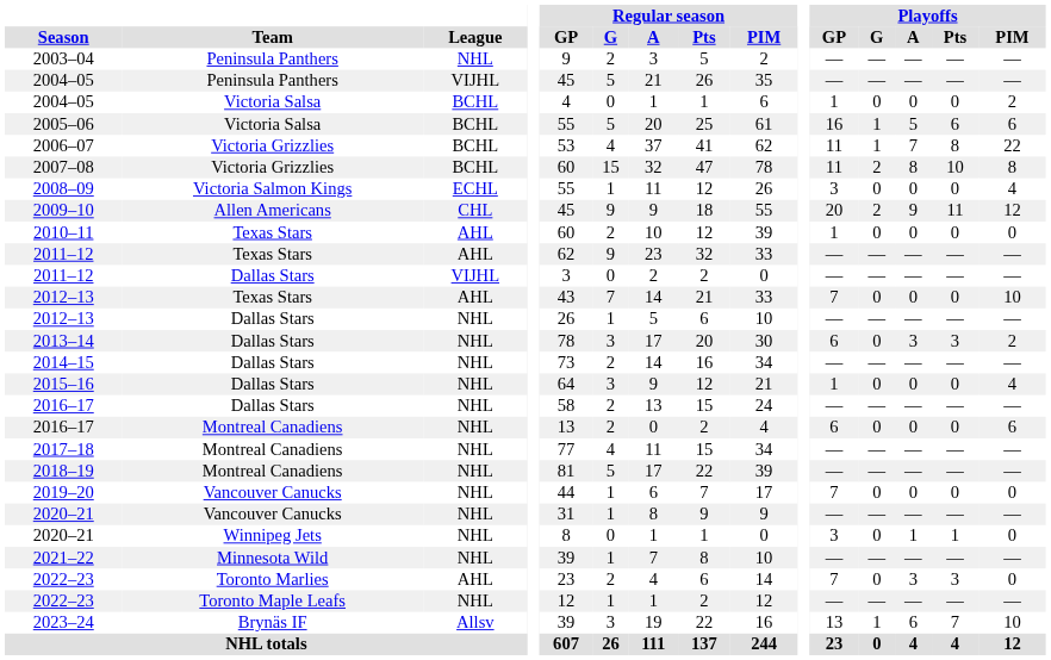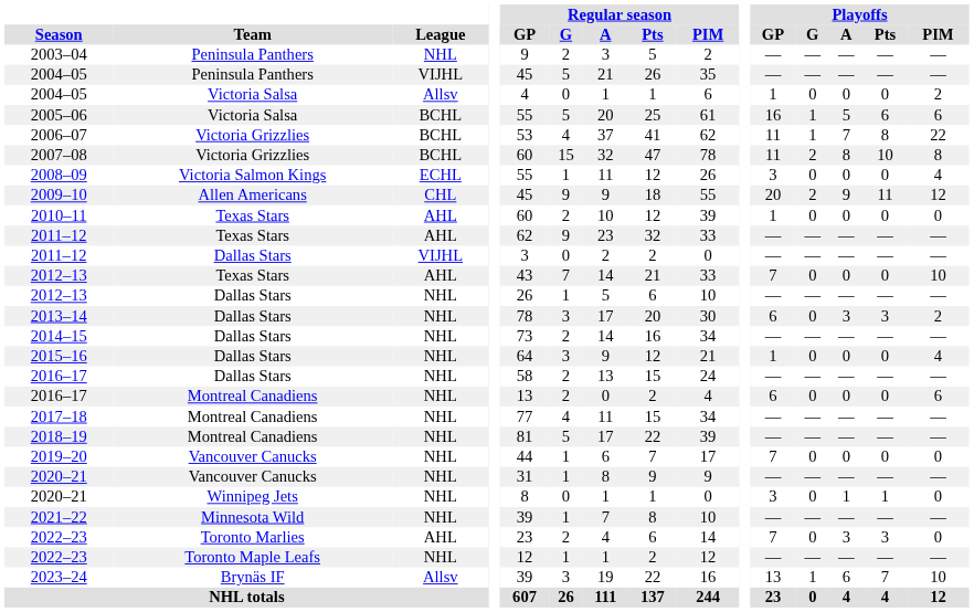 <table border="0" cellpadding="1" cellspacing="0" style="text-align:center; width:60em;">
 <tr bgcolor="#e0e0e0">
 <th colspan="3" bgcolor="#ffffff"> </th>
 <th rowspan="100" bgcolor="#ffffff"> </th>
 <th colspan="5"><a href='#'>Regular season</a></th>
 <th rowspan="100" bgcolor="#ffffff"> </th>
 <th colspan="5"><a href='#'>Playoffs</a></th>
 </tr>
 <tr bgcolor="#e0e0e0">
 <th><a href='#'>Season</a></th>
 <th>Team</th>
 <th>League</th>
 <th>GP</th>
 <th><a href='#'>G</a></th>
 <th><a href='#'>A</a></th>
 <th><a href='#'>Pts</a></th>
 <th><a href='#'>PIM</a></th>
 <th>GP</th>
 <th>G</th>
 <th>A</th>
 <th>Pts</th>
 <th>PIM</th>
 </tr>
 <tr>
 <td>2003–04</td>
 <td><a href='#'>Peninsula Panthers</a></td>
 <td><a href='#'>NHL</a></td>
 <td>9</td>
 <td>2</td>
 <td>3</td>
 <td>5</td>
 <td>2</td>
 <td>—</td>
 <td>—</td>
 <td>—</td>
 <td>—</td>
 <td>—</td>
 </tr>
 <tr bgcolor="#f0f0f0">
 <td>2004–05</td>
 <td>Peninsula Panthers</td>
 <td>VIJHL</td>
 <td>45</td>
 <td>5</td>
 <td>21</td>
 <td>26</td>
 <td>35</td>
 <td>—</td>
 <td>—</td>
 <td>—</td>
 <td>—</td>
 <td>—</td>
 </tr>
 <tr>
 <td>2004–05</td>
 <td><a href='#'>Victoria Salsa</a></td>
-<td><a href='#'>BCHL</a></td>
+<td><a href='#'>Allsv</a></td>
 <td>4</td>
 <td>0</td>
 <td>1</td>
 <td>1</td>
 <td>6</td>
 <td>1</td>
 <td>0</td>
 <td>0</td>
 <td>0</td>
 <td>2</td>
 </tr>
 <tr bgcolor="#f0f0f0">
 <td>2005–06</td>
 <td>Victoria Salsa</td>
 <td>BCHL</td>
 <td>55</td>
 <td>5</td>
 <td>20</td>
 <td>25</td>
 <td>61</td>
 <td>16</td>
 <td>1</td>
 <td>5</td>
 <td>6</td>
 <td>6</td>
 </tr>
 <tr>
 <td>2006–07</td>
 <td><a href='#'>Victoria Grizzlies</a></td>
 <td>BCHL</td>
 <td>53</td>
 <td>4</td>
 <td>37</td>
 <td>41</td>
 <td>62</td>
 <td>11</td>
 <td>1</td>
 <td>7</td>
 <td>8</td>
 <td>22</td>
 </tr>
 <tr bgcolor="#f0f0f0">
 <td>2007–08</td>
 <td>Victoria Grizzlies</td>
 <td>BCHL</td>
 <td>60</td>
 <td>15</td>
 <td>32</td>
 <td>47</td>
 <td>78</td>
 <td>11</td>
 <td>2</td>
 <td>8</td>
 <td>10</td>
 <td>8</td>
 </tr>
 <tr>
 <td><a href='#'>2008–09</a></td>
 <td><a href='#'>Victoria Salmon Kings</a></td>
 <td><a href='#'>ECHL</a></td>
 <td>55</td>
 <td>1</td>
 <td>11</td>
 <td>12</td>
 <td>26</td>
 <td>3</td>
 <td>0</td>
 <td>0</td>
 <td>0</td>
 <td>4</td>
 </tr>
 <tr bgcolor="#f0f0f0">
 <td><a href='#'>2009–10</a></td>
 <td><a href='#'>Allen Americans</a></td>
 <td><a href='#'>CHL</a></td>
 <td>45</td>
 <td>9</td>
 <td>9</td>
 <td>18</td>
 <td>55</td>
 <td>20</td>
 <td>2</td>
 <td>9</td>
 <td>11</td>
 <td>12</td>
 </tr>
 <tr>
 <td><a href='#'>2010–11</a></td>
 <td><a href='#'>Texas Stars</a></td>
 <td><a href='#'>AHL</a></td>
 <td>60</td>
 <td>2</td>
 <td>10</td>
 <td>12</td>
 <td>39</td>
 <td>1</td>
 <td>0</td>
 <td>0</td>
 <td>0</td>
 <td>0</td>
 </tr>
 <tr bgcolor="#f0f0f0">
 <td><a href='#'>2011–12</a></td>
 <td>Texas Stars</td>
 <td>AHL</td>
 <td>62</td>
 <td>9</td>
 <td>23</td>
 <td>32</td>
 <td>33</td>
 <td>—</td>
 <td>—</td>
 <td>—</td>
 <td>—</td>
 <td>—</td>
 </tr>
 <tr>
 <td><a href='#'>2011–12</a></td>
 <td><a href='#'>Dallas Stars</a></td>
 <td><a href='#'>VIJHL</a></td>
 <td>3</td>
 <td>0</td>
 <td>2</td>
 <td>2</td>
 <td>0</td>
 <td>—</td>
 <td>—</td>
 <td>—</td>
 <td>—</td>
 <td>—</td>
 </tr>
 <tr bgcolor="#f0f0f0">
 <td><a href='#'>2012–13</a></td>
 <td>Texas Stars</td>
 <td>AHL</td>
 <td>43</td>
 <td>7</td>
 <td>14</td>
 <td>21</td>
 <td>33</td>
 <td>7</td>
 <td>0</td>
 <td>0</td>
 <td>0</td>
 <td>10</td>
 </tr>
 <tr>
 <td><a href='#'>2012–13</a></td>
 <td>Dallas Stars</td>
 <td>NHL</td>
 <td>26</td>
 <td>1</td>
 <td>5</td>
 <td>6</td>
 <td>10</td>
 <td>—</td>
 <td>—</td>
 <td>—</td>
 <td>—</td>
 <td>—</td>
 </tr>
 <tr bgcolor="#f0f0f0">
 <td><a href='#'>2013–14</a></td>
 <td>Dallas Stars</td>
 <td>NHL</td>
 <td>78</td>
 <td>3</td>
 <td>17</td>
 <td>20</td>
 <td>30</td>
 <td>6</td>
 <td>0</td>
 <td>3</td>
 <td>3</td>
 <td>2</td>
 </tr>
 <tr>
 <td><a href='#'>2014–15</a></td>
 <td>Dallas Stars</td>
 <td>NHL</td>
 <td>73</td>
 <td>2</td>
 <td>14</td>
 <td>16</td>
 <td>34</td>
 <td>—</td>
 <td>—</td>
 <td>—</td>
 <td>—</td>
 <td>—</td>
 </tr>
 <tr bgcolor="#f0f0f0">
 <td><a href='#'>2015–16</a></td>
 <td>Dallas Stars</td>
 <td>NHL</td>
 <td>64</td>
 <td>3</td>
 <td>9</td>
 <td>12</td>
 <td>21</td>
 <td>1</td>
 <td>0</td>
 <td>0</td>
 <td>0</td>
 <td>4</td>
 </tr>
 <tr>
 <td><a href='#'>2016–17</a></td>
 <td>Dallas Stars</td>
 <td>NHL</td>
 <td>58</td>
 <td>2</td>
 <td>13</td>
 <td>15</td>
 <td>24</td>
 <td>—</td>
 <td>—</td>
 <td>—</td>
 <td>—</td>
 <td>—</td>
 </tr>
 <tr bgcolor="#f0f0f0">
 <td>2016–17</td>
 <td><a href='#'>Montreal Canadiens</a></td>
 <td>NHL</td>
 <td>13</td>
 <td>2</td>
 <td>0</td>
 <td>2</td>
 <td>4</td>
 <td>6</td>
 <td>0</td>
 <td>0</td>
 <td>0</td>
 <td>6</td>
 </tr>
 <tr>
 <td><a href='#'>2017–18</a></td>
 <td>Montreal Canadiens</td>
 <td>NHL</td>
 <td>77</td>
 <td>4</td>
 <td>11</td>
 <td>15</td>
 <td>34</td>
 <td>—</td>
 <td>—</td>
 <td>—</td>
 <td>—</td>
 <td>—</td>
 </tr>
 <tr bgcolor="#f0f0f0">
 <td><a href='#'>2018–19</a></td>
 <td>Montreal Canadiens</td>
 <td>NHL</td>
 <td>81</td>
 <td>5</td>
 <td>17</td>
 <td>22</td>
 <td>39</td>
 <td>—</td>
 <td>—</td>
 <td>—</td>
 <td>—</td>
 <td>—</td>
 </tr>
 <tr>
 <td><a href='#'>2019–20</a></td>
 <td><a href='#'>Vancouver Canucks</a></td>
 <td>NHL</td>
 <td>44</td>
 <td>1</td>
 <td>6</td>
 <td>7</td>
 <td>17</td>
 <td>7</td>
 <td>0</td>
 <td>0</td>
 <td>0</td>
 <td>0</td>
 </tr>
 <tr bgcolor="#f0f0f0">
 <td><a href='#'>2020–21</a></td>
 <td>Vancouver Canucks</td>
 <td>NHL</td>
 <td>31</td>
 <td>1</td>
 <td>8</td>
 <td>9</td>
 <td>9</td>
 <td>—</td>
 <td>—</td>
 <td>—</td>
 <td>—</td>
 <td>—</td>
 </tr>
 <tr>
 <td>2020–21</td>
 <td><a href='#'>Winnipeg Jets</a></td>
 <td>NHL</td>
 <td>8</td>
 <td>0</td>
 <td>1</td>
 <td>1</td>
 <td>0</td>
 <td>3</td>
 <td>0</td>
 <td>1</td>
 <td>1</td>
 <td>0</td>
 </tr>
 <tr bgcolor="#f0f0f0">
 <td><a href='#'>2021–22</a></td>
 <td><a href='#'>Minnesota Wild</a></td>
 <td>NHL</td>
 <td>39</td>
 <td>1</td>
 <td>7</td>
 <td>8</td>
 <td>10</td>
 <td>—</td>
 <td>—</td>
 <td>—</td>
 <td>—</td>
 <td>—</td>
 </tr>
 <tr>
 <td><a href='#'>2022–23</a></td>
 <td><a href='#'>Toronto Marlies</a></td>
 <td>AHL</td>
 <td>23</td>
 <td>2</td>
 <td>4</td>
 <td>6</td>
 <td>14</td>
 <td>7</td>
 <td>0</td>
 <td>3</td>
 <td>3</td>
 <td>0</td>
 </tr>
 <tr bgcolor="#f0f0f0">
 <td><a href='#'>2022–23</a></td>
 <td><a href='#'>Toronto Maple Leafs</a></td>
 <td>NHL</td>
 <td>12</td>
 <td>1</td>
 <td>1</td>
 <td>2</td>
 <td>12</td>
 <td>—</td>
 <td>—</td>
 <td>—</td>
 <td>—</td>
 <td>—</td>
 </tr>
 <tr>
 <td><a href='#'>2023–24</a></td>
 <td><a href='#'>Brynäs IF</a></td>
 <td><a href='#'>Allsv</a></td>
 <td>39</td>
 <td>3</td>
 <td>19</td>
 <td>22</td>
 <td>16</td>
 <td>13</td>
 <td>1</td>
 <td>6</td>
 <td>7</td>
 <td>10</td>
 </tr>
 <tr bgcolor="#e0e0e0">
 <th colspan="3">NHL totals</th>
 <th>607</th>
 <th>26</th>
 <th>111</th>
 <th>137</th>
 <th>244</th>
 <th>23</th>
 <th>0</th>
 <th>4</th>
 <th>4</th>
 <th>12</th>
 </tr>
 </table>
